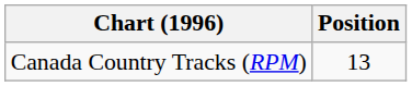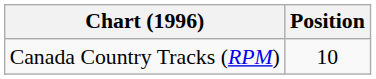 <table class="wikitable sortable">
 <tr>
 <th scope="col">Chart (1996)</th>
 <th scope="col">Position</th>
 </tr>
 <tr>
 <td>Canada Country Tracks (<em><a href='#'>RPM</a></em>)</td>
-<td align="center">13</td>
+<td align="center">10</td>
 </tr>
 </table>
